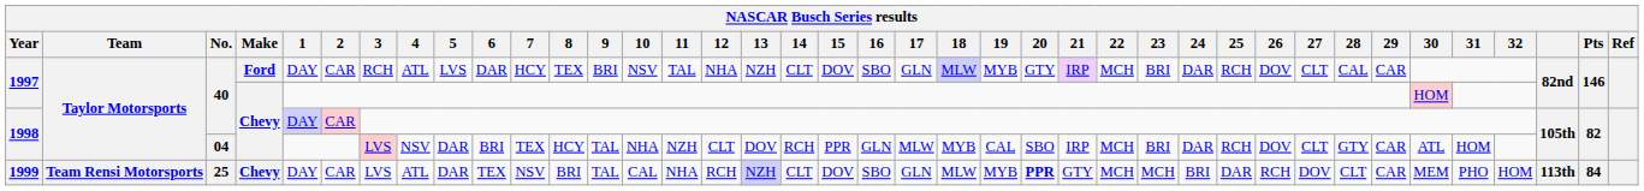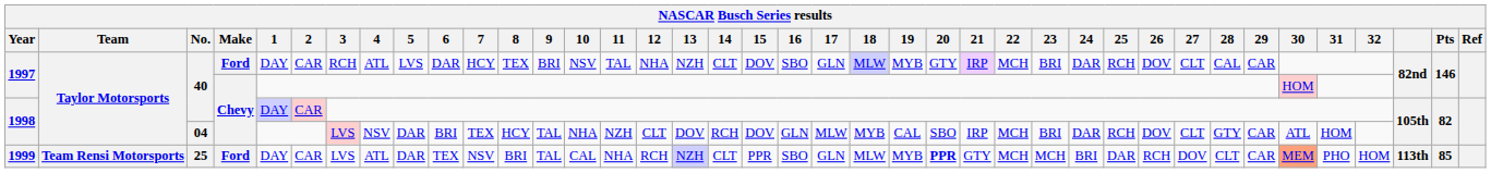 <table class="wikitable" style="text-align:center; font-size:75%">
 <tr>
 <th colspan=42><a href='#'>NASCAR</a> <a href='#'>Busch Series</a> results</th>
 </tr>
 <tr>
 <th>Year</th>
 <th>Team</th>
 <th>No.</th>
 <th>Make</th>
 <th>1</th>
 <th>2</th>
 <th>3</th>
 <th>4</th>
 <th>5</th>
 <th>6</th>
 <th>7</th>
 <th>8</th>
 <th>9</th>
 <th>10</th>
 <th>11</th>
 <th>12</th>
 <th>13</th>
 <th>14</th>
 <th>15</th>
 <th>16</th>
 <th>17</th>
 <th>18</th>
 <th>19</th>
 <th>20</th>
 <th>21</th>
 <th>22</th>
 <th>23</th>
 <th>24</th>
 <th>25</th>
 <th>26</th>
 <th>27</th>
 <th>28</th>
 <th>29</th>
 <th>30</th>
 <th>31</th>
 <th>32</th>
 <th></th>
 <th>Pts</th>
 <th>Ref</th>
 </tr>
 <tr>
 <th rowspan=2><a href='#'>1997</a></th>
 <th rowspan=4><a href='#'>Taylor Motorsports</a></th>
 <th rowspan=3>40</th>
 <th><a href='#'>Ford</a></th>
 <td><a href='#'>DAY</a></td>
 <td><a href='#'>CAR</a></td>
 <td><a href='#'>RCH</a></td>
 <td><a href='#'>ATL</a></td>
 <td><a href='#'>LVS</a></td>
 <td><a href='#'>DAR</a></td>
 <td><a href='#'>HCY</a></td>
 <td><a href='#'>TEX</a></td>
 <td><a href='#'>BRI</a></td>
 <td><a href='#'>NSV</a></td>
 <td><a href='#'>TAL</a></td>
 <td><a href='#'>NHA</a></td>
 <td><a href='#'>NZH</a></td>
 <td><a href='#'>CLT</a></td>
 <td><a href='#'>DOV</a></td>
 <td><a href='#'>SBO</a></td>
 <td><a href='#'>GLN</a></td>
 <td style="background:#CFCFFF;"><a href='#'>MLW</a><br></td>
 <td><a href='#'>MYB</a></td>
 <td><a href='#'>GTY</a></td>
 <td style="background:#EFCFFF;"><a href='#'>IRP</a><br></td>
 <td><a href='#'>MCH</a></td>
 <td><a href='#'>BRI</a></td>
 <td><a href='#'>DAR</a></td>
 <td><a href='#'>RCH</a></td>
 <td><a href='#'>DOV</a></td>
 <td><a href='#'>CLT</a></td>
 <td><a href='#'>CAL</a></td>
 <td><a href='#'>CAR</a></td>
 <td colspan=3></td>
 <th rowspan=2>82nd</th>
 <th rowspan=2>146</th>
 <th rowspan=2></th>
 </tr>
 <tr>
 <th rowspan=3><a href='#'>Chevy</a></th>
 <td colspan=29></td>
 <td style="background:#FFCFCF;"><a href='#'>HOM</a><br></td>
 <td colspan=2></td>
 </tr>
 <tr>
 <th rowspan=2><a href='#'>1998</a></th>
 <td style="background:#CFCFFF;"><a href='#'>DAY</a><br></td>
 <td style="background:#FFCFCF;"><a href='#'>CAR</a><br></td>
 <td colspan=30></td>
 <th rowspan=2>105th</th>
 <th rowspan=2>82</th>
 <th rowspan=2></th>
 </tr>
 <tr>
 <th>04</th>
 <td colspan=2></td>
 <td style="background:#FFCFCF;"><a href='#'>LVS</a><br></td>
 <td><a href='#'>NSV</a></td>
 <td><a href='#'>DAR</a></td>
 <td><a href='#'>BRI</a></td>
 <td><a href='#'>TEX</a></td>
 <td><a href='#'>HCY</a></td>
 <td><a href='#'>TAL</a></td>
 <td><a href='#'>NHA</a></td>
 <td><a href='#'>NZH</a></td>
 <td><a href='#'>CLT</a></td>
 <td><a href='#'>DOV</a></td>
 <td><a href='#'>RCH</a></td>
-<td><a href='#'>PPR</a></td>
+<td><a href='#'>DOV</a></td>
 <td><a href='#'>GLN</a></td>
 <td><a href='#'>MLW</a></td>
 <td><a href='#'>MYB</a></td>
 <td><a href='#'>CAL</a></td>
 <td><a href='#'>SBO</a></td>
 <td><a href='#'>IRP</a></td>
 <td><a href='#'>MCH</a></td>
 <td><a href='#'>BRI</a></td>
 <td><a href='#'>DAR</a></td>
 <td><a href='#'>RCH</a></td>
 <td><a href='#'>DOV</a></td>
 <td><a href='#'>CLT</a></td>
 <td><a href='#'>GTY</a></td>
 <td><a href='#'>CAR</a></td>
 <td><a href='#'>ATL</a></td>
 <td><a href='#'>HOM</a></td>
 <td></td>
 </tr>
 <tr>
 <th><a href='#'>1999</a></th>
 <th><a href='#'>Team Rensi Motorsports</a></th>
 <th>25</th>
-<th><a href='#'>Chevy</a></th>
+<th><a href='#'>Ford</a></th>
 <td><a href='#'>DAY</a></td>
 <td><a href='#'>CAR</a></td>
 <td><a href='#'>LVS</a></td>
 <td><a href='#'>ATL</a></td>
 <td><a href='#'>DAR</a></td>
 <td><a href='#'>TEX</a></td>
 <td><a href='#'>NSV</a></td>
 <td><a href='#'>BRI</a></td>
 <td><a href='#'>TAL</a></td>
 <td><a href='#'>CAL</a></td>
 <td><a href='#'>NHA</a></td>
 <td><a href='#'>RCH</a></td>
 <td style="background:#CFCFFF;"><a href='#'>NZH</a><br></td>
 <td><a href='#'>CLT</a></td>
-<td><a href='#'>DOV</a></td>
+<td><a href='#'>PPR</a></td>
 <td><a href='#'>SBO</a></td>
 <td><a href='#'>GLN</a></td>
 <td><a href='#'>MLW</a></td>
 <td><a href='#'>MYB</a></td>
 <td><strong><a href='#'>PPR</a></strong></td>
 <td><a href='#'>GTY</a></td>
 <td><a href='#'>MCH</a></td>
 <td><a href='#'>MCH</a></td>
 <td><a href='#'>BRI</a></td>
 <td><a href='#'>DAR</a></td>
 <td><a href='#'>RCH</a></td>
 <td><a href='#'>DOV</a></td>
 <td><a href='#'>CLT</a></td>
 <td><a href='#'>CAR</a></td>
-<td><a href='#'>MEM</a></td>
+<td style="background: lightsalmon;"><a href='#'>MEM</a></td>
 <td><a href='#'>PHO</a></td>
 <td><a href='#'>HOM</a></td>
 <th>113th</th>
-<th>84</th>
+<th>85</th>
 <th></th>
 </tr>
 </table>
